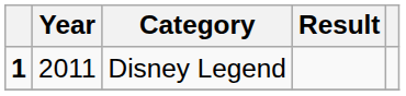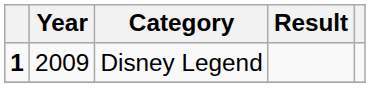 <table class="wikitable" style="text-align:center;">
 <tr>
 <th scope="col"></th>
 <th scope="col">Year</th>
 <th scope="col">Category</th>
 <th scope="col">Result</th>
 <th scope="col"></th>
 </tr>
 <tr>
 <td><strong>1</strong></td>
-<td>2011</td>
+<td>2009</td>
 <td>Disney Legend</td>
 <td></td>
 <td></td>
 </tr>
 <tr>
 </tr>
 </table>
